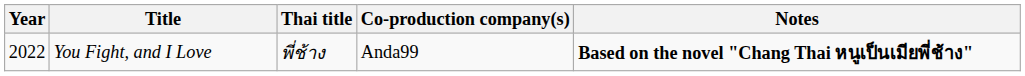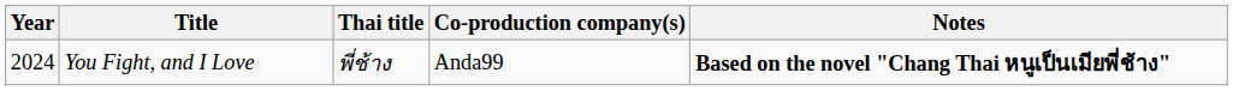 <table class="wikitable plainrowheaders sortable">
 <tr>
 <th>Year</th>
 <th style="width:12em;">Title</th>
 <th> Thai title</th>
 <th class="unsortable">Co-production company(s)</th>
 <th class="unsortable" style="width:24em;">Notes</th>
 </tr>
 <tr>
-<td>2022</td>
+<td>2024</td>
 <td><em>You Fight, and I Love</em></td>
 <td><em>พี่ช้าง</em></td>
 <td>Anda99</td>
 <td><strong>Based on the novel "Chang Thai หนูเป็นเมียพี่ช้าง"</strong></td>
 </tr>
 </table>
